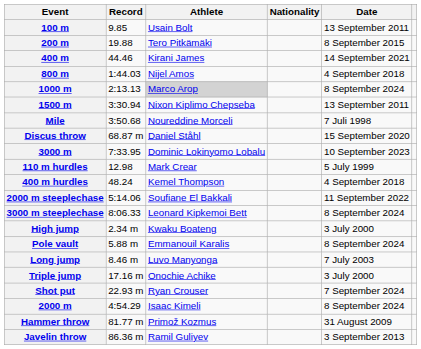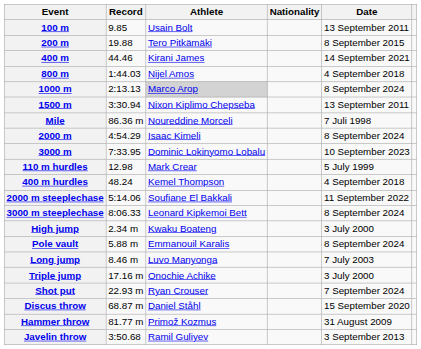 <table class="wikitable plainrowheaders sticky-header">
 <tr>
 <th scope="col">Event</th>
 <th scope="col">Record</th>
 <th scope="col">Athlete</th>
 <th scope="col">Nationality</th>
 <th scope="col">Date</th>
 <th scope="col"></th>
 </tr>
 <tr>
 <th scope="row"><a href='#'>100 m</a></th>
 <td>9.85 </td>
 <td><a href='#'>Usain Bolt</a></td>
 <td></td>
 <td>13 September 2011</td>
 <td></td>
 </tr>
 <tr>
 <th scope="row"><a href='#'>200 m</a></th>
 <td>19.88 </td>
 <td><a href='#'>Tero Pitkämäki</a></td>
 <td></td>
 <td>8 September 2015</td>
 <td></td>
 </tr>
 <tr>
 <th scope="row"><a href='#'>400 m</a></th>
 <td>44.46</td>
 <td><a href='#'>Kirani James</a></td>
 <td></td>
 <td>14 September 2021</td>
 <td></td>
 </tr>
 <tr>
 <th scope="row"><a href='#'>800 m</a></th>
 <td>1:44.03</td>
 <td><a href='#'>Nijel Amos</a></td>
 <td></td>
 <td>4 September 2018</td>
 <td></td>
 </tr>
 <tr>
 <th scope="row"><a href='#'>1000 m</a></th>
 <td>2:13.13</td>
 <td style="background: lightgrey;"><a href='#'>Marco Arop</a></td>
 <td></td>
 <td>8 September 2024</td>
 <td></td>
 </tr>
 <tr>
 <th scope="row"><a href='#'>1500 m</a></th>
 <td>3:30.94</td>
 <td><a href='#'>Nixon Kiplimo Chepseba</a></td>
 <td></td>
 <td>13 September 2011</td>
 <td></td>
 </tr>
 <tr>
 <th scope="row"><a href='#'>Mile</a></th>
-<td>3:50.68</td>
+<td>86.36 m</td>
 <td><a href='#'>Noureddine Morceli</a></td>
 <td></td>
 <td>7 Juli 1998</td>
 <td></td>
 </tr>
 <tr>
-<th scope="row"><a href='#'>Discus throw</a></th>
-<td>68.87 m</td>
-<td><a href='#'>Daniel Ståhl</a></td>
+<th scope="row"><a href='#'>2000 m</a></th>
+<td>4:54.29</td>
+<td><a href='#'>Isaac Kimeli</a></td>
 <td></td>
-<td>15 September 2020</td>
+<td>8 September 2024</td>
 <td></td>
 </tr>
 <tr>
 <th scope="row"><a href='#'>3000 m</a></th>
 <td>7:33.95</td>
 <td><a href='#'>Dominic Lokinyomo Lobalu</a></td>
 <td></td>
 <td>10 September 2023</td>
 <td></td>
 </tr>
 <tr>
 <th scope="row"><a href='#'>110 m hurdles</a></th>
 <td>12.98</td>
 <td><a href='#'>Mark Crear</a></td>
 <td></td>
 <td>5 July 1999</td>
 <td></td>
 </tr>
 <tr>
 <th scope="row"><a href='#'>400 m hurdles</a></th>
 <td>48.24</td>
 <td><a href='#'>Kemel Thompson</a></td>
 <td></td>
 <td>4 September 2018</td>
 <td></td>
 </tr>
 <tr>
 <th scope="row"><a href='#'>2000 m steeplechase</a></th>
 <td>5:14.06</td>
 <td><a href='#'>Soufiane El Bakkali</a></td>
 <td></td>
 <td>11 September 2022</td>
 <td></td>
 </tr>
 <tr>
 <th scope="row"><a href='#'>3000 m steeplechase</a></th>
 <td>8:06.33</td>
 <td><a href='#'>Leonard Kipkemoi Bett</a></td>
 <td></td>
 <td>8 September 2024</td>
 <td></td>
 </tr>
 <tr>
 <th scope="row"><a href='#'>High jump</a></th>
 <td>2.34 m</td>
 <td><a href='#'>Kwaku Boateng</a></td>
 <td></td>
 <td>3 July 2000</td>
 <td></td>
 </tr>
 <tr>
 <th scope="row"><a href='#'>Pole vault</a></th>
 <td>5.88 m</td>
 <td><a href='#'>Emmanouil Karalis</a></td>
 <td></td>
 <td>8 September 2024</td>
 <td></td>
 </tr>
 <tr>
 <th scope="row"><a href='#'>Long jump</a></th>
 <td>8.46 m </td>
 <td><a href='#'>Luvo Manyonga</a></td>
 <td></td>
 <td>7 July 2003</td>
 <td></td>
 </tr>
 <tr>
 <th scope="row"><a href='#'>Triple jump</a></th>
 <td>17.16 m</td>
 <td><a href='#'>Onochie Achike</a></td>
 <td></td>
 <td>3 July 2000</td>
 <td></td>
 </tr>
 <tr>
 <th scope="row"><a href='#'>Shot put</a></th>
 <td>22.93 m</td>
 <td><a href='#'>Ryan Crouser</a></td>
 <td></td>
 <td>7 September 2024</td>
 <td></td>
 </tr>
 <tr>
-<th scope="row"><a href='#'>2000 m</a></th>
-<td>4:54.29</td>
-<td><a href='#'>Isaac Kimeli</a></td>
+<th scope="row"><a href='#'>Discus throw</a></th>
+<td>68.87 m</td>
+<td><a href='#'>Daniel Ståhl</a></td>
 <td></td>
-<td>8 September 2024</td>
+<td>15 September 2020</td>
 <td></td>
 </tr>
 <tr>
 <th scope="row"><a href='#'>Hammer throw</a></th>
 <td>81.77 m</td>
 <td><a href='#'>Primož Kozmus</a></td>
 <td></td>
 <td>31 August 2009</td>
 <td></td>
 </tr>
 <tr>
 <th scope="row"><a href='#'>Javelin throw</a></th>
-<td>86.36 m</td>
+<td>3:50.68</td>
 <td><a href='#'>Ramil Guliyev</a></td>
 <td></td>
 <td>3 September 2013</td>
 <td></td>
 </tr>
 </table>
